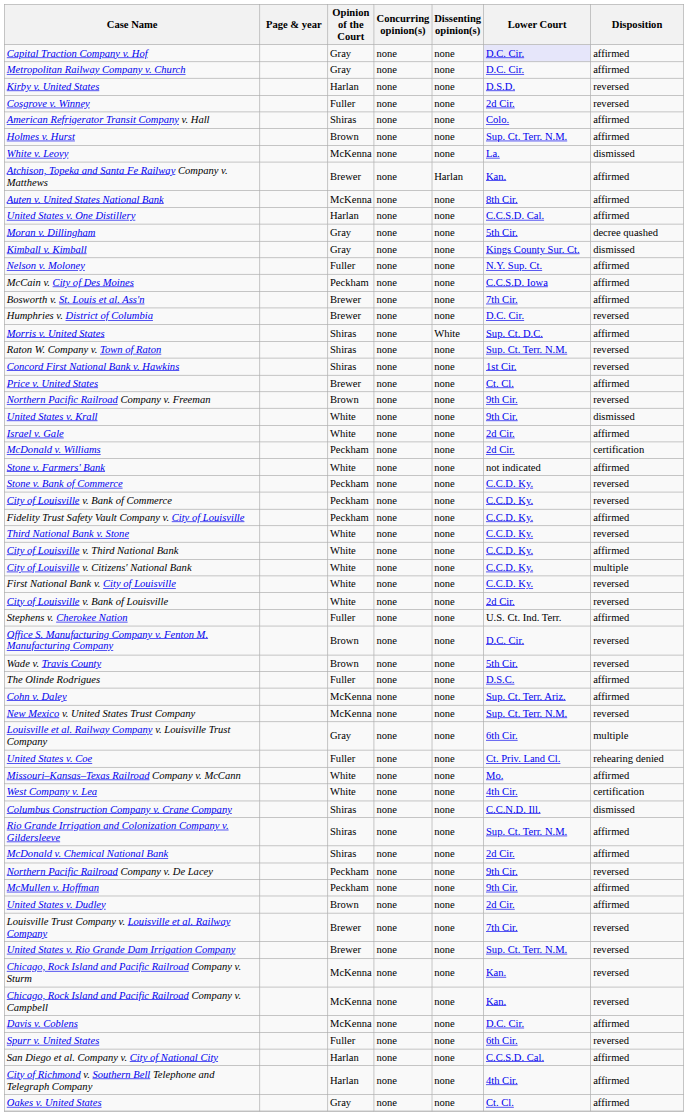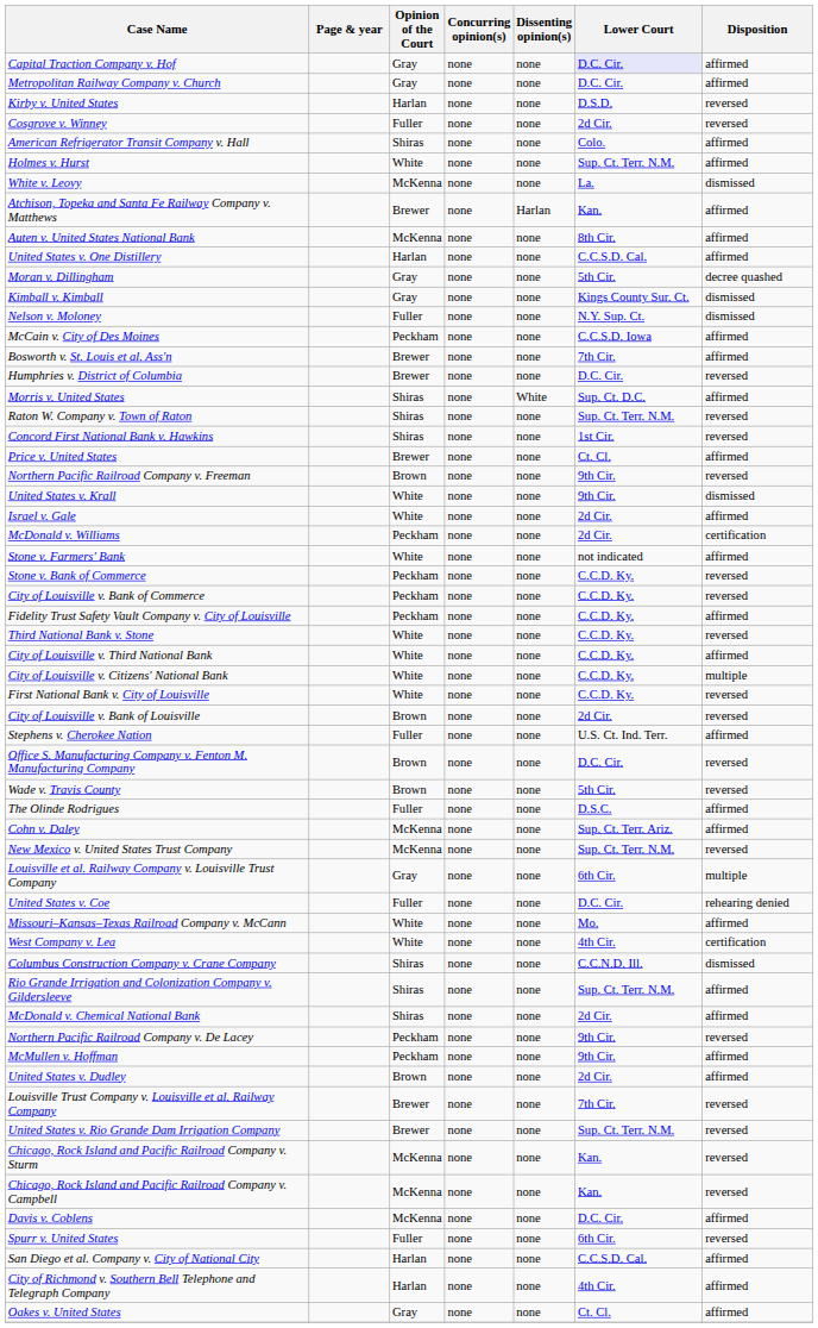 <table class="wikitable sortable">
 <tr>
 <th scope="col" style="width: 380px;">Case Name</th>
 <th scope="col" style="width: 95px;">Page & year</th>
 <th scope="col" style="width: 10px;">Opinion of the Court</th>
 <th scope="col" style="width: 10px;">Concurring opinion(s)</th>
 <th scope="col" style="width: 10px;">Dissenting opinion(s)</th>
 <th scope="col" style="width: 155px;">Lower Court</th>
 <th scope="col" style="width: 133px;">Disposition</th>
 </tr>
 <tr>
 <td><em><a href='#'>Capital Traction Company v. Hof</a></em></td>
 <td align="right"></td>
 <td>Gray</td>
 <td>none</td>
 <td>none</td>
 <td style="background: lavender;"><a href='#'>D.C. Cir.</a></td>
 <td>affirmed</td>
 </tr>
 <tr>
 <td><em><a href='#'>Metropolitan Railway Company v. Church</a></em></td>
 <td align="right"></td>
 <td>Gray</td>
 <td>none</td>
 <td>none</td>
 <td><a href='#'>D.C. Cir.</a></td>
 <td>affirmed</td>
 </tr>
 <tr>
 <td><em><a href='#'>Kirby v. United States</a></em></td>
 <td align="right"></td>
 <td>Harlan</td>
 <td>none</td>
 <td>none</td>
 <td><a href='#'>D.S.D.</a></td>
 <td>reversed</td>
 </tr>
 <tr>
 <td><em><a href='#'>Cosgrove v. Winney</a></em></td>
 <td align="right"></td>
 <td>Fuller</td>
 <td>none</td>
 <td>none</td>
 <td><a href='#'>2d Cir.</a></td>
 <td>reversed</td>
 </tr>
 <tr>
 <td><em><a href='#'>American Refrigerator Transit Company</a> v. Hall</em></td>
 <td align="right"></td>
 <td>Shiras</td>
 <td>none</td>
 <td>none</td>
 <td><a href='#'>Colo.</a></td>
 <td>affirmed</td>
 </tr>
 <tr>
 <td><em><a href='#'>Holmes v. Hurst</a></em></td>
 <td align="right"></td>
-<td>Brown</td>
+<td>White</td>
 <td>none</td>
 <td>none</td>
 <td><a href='#'>Sup. Ct. Terr. N.M.</a></td>
 <td>affirmed</td>
 </tr>
 <tr>
 <td><em><a href='#'>White v. Leovy</a></em></td>
 <td align="right"></td>
 <td>McKenna</td>
 <td>none</td>
 <td>none</td>
 <td><a href='#'>La.</a></td>
 <td>dismissed</td>
 </tr>
 <tr>
 <td><em><a href='#'>Atchison, Topeka and Santa Fe Railway</a> Company v. Matthews</em></td>
 <td align="right"></td>
 <td>Brewer</td>
 <td>none</td>
 <td>Harlan</td>
 <td><a href='#'>Kan.</a></td>
 <td>affirmed</td>
 </tr>
 <tr>
 <td><em><a href='#'>Auten v. United States National Bank</a></em></td>
 <td align="right"></td>
 <td>McKenna</td>
 <td>none</td>
 <td>none</td>
 <td><a href='#'>8th Cir.</a></td>
 <td>affirmed</td>
 </tr>
 <tr>
 <td><em><a href='#'>United States v. One Distillery</a></em></td>
 <td align="right"></td>
 <td>Harlan</td>
 <td>none</td>
 <td>none</td>
 <td><a href='#'>C.C.S.D. Cal.</a></td>
 <td>affirmed</td>
 </tr>
 <tr>
 <td><em><a href='#'>Moran v. Dillingham</a></em></td>
 <td align="right"></td>
 <td>Gray</td>
 <td>none</td>
 <td>none</td>
 <td><a href='#'>5th Cir.</a></td>
 <td>decree quashed</td>
 </tr>
 <tr>
 <td><em><a href='#'>Kimball v. Kimball</a></em></td>
 <td align="right"></td>
 <td>Gray</td>
 <td>none</td>
 <td>none</td>
 <td><a href='#'>Kings County Sur. Ct.</a></td>
 <td>dismissed</td>
 </tr>
 <tr>
 <td><em><a href='#'>Nelson v. Moloney</a></em></td>
 <td align="right"></td>
 <td>Fuller</td>
 <td>none</td>
 <td>none</td>
 <td><a href='#'>N.Y. Sup. Ct.</a></td>
-<td>affirmed</td>
+<td>dismissed</td>
 </tr>
 <tr>
 <td><em>McCain v. <a href='#'>City of Des Moines</a></em></td>
 <td align="right"></td>
 <td>Peckham</td>
 <td>none</td>
 <td>none</td>
 <td><a href='#'>C.C.S.D. Iowa</a></td>
 <td>affirmed</td>
 </tr>
 <tr>
 <td><em>Bosworth v. <a href='#'>St. Louis et al. Ass'n</a></em></td>
 <td align="right"></td>
 <td>Brewer</td>
 <td>none</td>
 <td>none</td>
 <td><a href='#'>7th Cir.</a></td>
 <td>affirmed</td>
 </tr>
 <tr>
 <td><em>Humphries v. <a href='#'>District of Columbia</a></em></td>
 <td align="right"></td>
 <td>Brewer</td>
 <td>none</td>
 <td>none</td>
 <td><a href='#'>D.C. Cir.</a></td>
 <td>reversed</td>
 </tr>
 <tr>
 <td><em><a href='#'>Morris v. United States</a></em></td>
 <td align="right"></td>
 <td>Shiras</td>
 <td>none</td>
 <td>White</td>
 <td><a href='#'>Sup. Ct. D.C.</a></td>
 <td>affirmed</td>
 </tr>
 <tr>
 <td><em>Raton W. Company v. <a href='#'>Town of Raton</a></em></td>
 <td align="right"></td>
 <td>Shiras</td>
 <td>none</td>
 <td>none</td>
 <td><a href='#'>Sup. Ct. Terr. N.M.</a></td>
 <td>reversed</td>
 </tr>
 <tr>
 <td><em><a href='#'>Concord First National Bank v. Hawkins</a></em></td>
 <td align="right"></td>
 <td>Shiras</td>
 <td>none</td>
 <td>none</td>
 <td><a href='#'>1st Cir.</a></td>
 <td>reversed</td>
 </tr>
 <tr>
 <td><em><a href='#'>Price v. United States</a></em></td>
 <td align="right"></td>
 <td>Brewer</td>
 <td>none</td>
 <td>none</td>
 <td><a href='#'>Ct. Cl.</a></td>
 <td>affirmed</td>
 </tr>
 <tr>
 <td><em><a href='#'>Northern Pacific Railroad</a> Company v. Freeman</em></td>
 <td align="right"></td>
 <td>Brown</td>
 <td>none</td>
 <td>none</td>
 <td><a href='#'>9th Cir.</a></td>
 <td>reversed</td>
 </tr>
 <tr>
 <td><em><a href='#'>United States v. Krall</a></em></td>
 <td align="right"></td>
 <td>White</td>
 <td>none</td>
 <td>none</td>
 <td><a href='#'>9th Cir.</a></td>
 <td>dismissed</td>
 </tr>
 <tr>
 <td><em><a href='#'>Israel v. Gale</a></em></td>
 <td align="right"></td>
 <td>White</td>
 <td>none</td>
 <td>none</td>
 <td><a href='#'>2d Cir.</a></td>
 <td>affirmed</td>
 </tr>
 <tr>
 <td><em><a href='#'>McDonald v. Williams</a></em></td>
 <td align="right"></td>
 <td>Peckham</td>
 <td>none</td>
 <td>none</td>
 <td><a href='#'>2d Cir.</a></td>
 <td>certification</td>
 </tr>
 <tr>
 <td><em><a href='#'>Stone v. Farmers' Bank</a></em></td>
 <td align="right"></td>
 <td>White</td>
 <td>none</td>
 <td>none</td>
 <td>not indicated</td>
 <td>affirmed</td>
 </tr>
 <tr>
 <td><em><a href='#'>Stone v. Bank of Commerce</a></em></td>
 <td align="right"></td>
 <td>Peckham</td>
 <td>none</td>
 <td>none</td>
 <td><a href='#'>C.C.D. Ky.</a></td>
 <td>reversed</td>
 </tr>
 <tr>
 <td><em><a href='#'>City of Louisville</a> v. Bank of Commerce</em></td>
 <td align="right"></td>
 <td>Peckham</td>
 <td>none</td>
 <td>none</td>
 <td><a href='#'>C.C.D. Ky.</a></td>
 <td>reversed</td>
 </tr>
 <tr>
 <td><em>Fidelity Trust Safety Vault Company v. <a href='#'>City of Louisville</a></em></td>
 <td align="right"></td>
 <td>Peckham</td>
 <td>none</td>
 <td>none</td>
 <td><a href='#'>C.C.D. Ky.</a></td>
 <td>affirmed</td>
 </tr>
 <tr>
 <td><em><a href='#'>Third National Bank v. Stone</a></em></td>
 <td align="right"></td>
 <td>White</td>
 <td>none</td>
 <td>none</td>
 <td><a href='#'>C.C.D. Ky.</a></td>
 <td>reversed</td>
 </tr>
 <tr>
 <td><em><a href='#'>City of Louisville</a> v. Third National Bank</em></td>
 <td align="right"></td>
 <td>White</td>
 <td>none</td>
 <td>none</td>
 <td><a href='#'>C.C.D. Ky.</a></td>
 <td>affirmed</td>
 </tr>
 <tr>
 <td><em><a href='#'>City of Louisville</a> v. Citizens' National Bank</em></td>
 <td align="right"></td>
 <td>White</td>
 <td>none</td>
 <td>none</td>
 <td><a href='#'>C.C.D. Ky.</a></td>
 <td>multiple</td>
 </tr>
 <tr>
 <td><em>First National Bank v. <a href='#'>City of Louisville</a></em></td>
 <td align="right"></td>
 <td>White</td>
 <td>none</td>
 <td>none</td>
 <td><a href='#'>C.C.D. Ky.</a></td>
 <td>reversed</td>
 </tr>
 <tr>
 <td><em><a href='#'>City of Louisville</a> v. Bank of Louisville</em></td>
 <td align="right"></td>
-<td>White</td>
+<td>Brown</td>
 <td>none</td>
 <td>none</td>
 <td><a href='#'>2d Cir.</a></td>
 <td>reversed</td>
 </tr>
 <tr>
 <td><em>Stephens v. <a href='#'>Cherokee Nation</a></em></td>
 <td align="right"></td>
 <td>Fuller</td>
 <td>none</td>
 <td>none</td>
 <td>U.S. Ct. Ind. Terr.</td>
 <td>affirmed</td>
 </tr>
 <tr>
 <td><em><a href='#'>Office S. Manufacturing Company v. Fenton M. Manufacturing Company</a></em></td>
 <td align="right"></td>
 <td>Brown</td>
 <td>none</td>
 <td>none</td>
 <td><a href='#'>D.C. Cir.</a></td>
 <td>reversed</td>
 </tr>
 <tr>
 <td><em>Wade v. <a href='#'>Travis County</a></em></td>
 <td align="right"></td>
 <td>Brown</td>
 <td>none</td>
 <td>none</td>
 <td><a href='#'>5th Cir.</a></td>
 <td>reversed</td>
 </tr>
 <tr>
 <td><em>The Olinde Rodrigues</em></td>
 <td align="right"></td>
 <td>Fuller</td>
 <td>none</td>
 <td>none</td>
 <td><a href='#'>D.S.C.</a></td>
 <td>affirmed</td>
 </tr>
 <tr>
 <td><em><a href='#'>Cohn v. Daley</a></em></td>
 <td align="right"></td>
 <td>McKenna</td>
 <td>none</td>
 <td>none</td>
 <td><a href='#'>Sup. Ct. Terr. Ariz.</a></td>
 <td>affirmed</td>
 </tr>
 <tr>
 <td><em><a href='#'>New Mexico</a> v. United States Trust Company</em></td>
 <td align="right"></td>
 <td>McKenna</td>
 <td>none</td>
 <td>none</td>
 <td><a href='#'>Sup. Ct. Terr. N.M.</a></td>
 <td>reversed</td>
 </tr>
 <tr>
 <td><em><a href='#'>Louisville et al. Railway Company</a> v. Louisville Trust Company</em></td>
 <td align="right"></td>
 <td>Gray</td>
 <td>none</td>
 <td>none</td>
 <td><a href='#'>6th Cir.</a></td>
 <td>multiple</td>
 </tr>
 <tr>
 <td><em><a href='#'>United States v. Coe</a></em></td>
 <td align="right"></td>
 <td>Fuller</td>
 <td>none</td>
 <td>none</td>
-<td><a href='#'>Ct. Priv. Land Cl.</a></td>
+<td><a href='#'>D.C. Cir.</a></td>
 <td>rehearing denied</td>
 </tr>
 <tr>
 <td><em><a href='#'>Missouri–Kansas–Texas Railroad</a> Company v. McCann</em></td>
 <td align="right"></td>
 <td>White</td>
 <td>none</td>
 <td>none</td>
 <td><a href='#'>Mo.</a></td>
 <td>affirmed</td>
 </tr>
 <tr>
 <td><em><a href='#'>West Company v. Lea</a></em></td>
 <td align="right"></td>
 <td>White</td>
 <td>none</td>
 <td>none</td>
 <td><a href='#'>4th Cir.</a></td>
 <td>certification</td>
 </tr>
 <tr>
 <td><em><a href='#'>Columbus Construction Company v. Crane Company</a></em></td>
 <td align="right"></td>
 <td>Shiras</td>
 <td>none</td>
 <td>none</td>
 <td><a href='#'>C.C.N.D. Ill.</a></td>
 <td>dismissed</td>
 </tr>
 <tr>
 <td><em><a href='#'>Rio Grande Irrigation and Colonization Company v. Gildersleeve</a></em></td>
 <td align="right"></td>
 <td>Shiras</td>
 <td>none</td>
 <td>none</td>
 <td><a href='#'>Sup. Ct. Terr. N.M.</a></td>
 <td>affirmed</td>
 </tr>
 <tr>
 <td><em><a href='#'>McDonald v. Chemical National Bank</a></em></td>
 <td align="right"></td>
 <td>Shiras</td>
 <td>none</td>
 <td>none</td>
 <td><a href='#'>2d Cir.</a></td>
 <td>affirmed</td>
 </tr>
 <tr>
 <td><em><a href='#'>Northern Pacific Railroad</a> Company v. De Lacey</em></td>
 <td align="right"></td>
 <td>Peckham</td>
 <td>none</td>
 <td>none</td>
 <td><a href='#'>9th Cir.</a></td>
 <td>reversed</td>
 </tr>
 <tr>
 <td><em><a href='#'>McMullen v. Hoffman</a></em></td>
 <td align="right"></td>
 <td>Peckham</td>
 <td>none</td>
 <td>none</td>
 <td><a href='#'>9th Cir.</a></td>
 <td>affirmed</td>
 </tr>
 <tr>
 <td><em><a href='#'>United States v. Dudley</a></em></td>
 <td align="right"></td>
 <td>Brown</td>
 <td>none</td>
 <td>none</td>
 <td><a href='#'>2d Cir.</a></td>
 <td>affirmed</td>
 </tr>
 <tr>
 <td><em>Louisville Trust Company v. <a href='#'>Louisville et al. Railway Company</a></em></td>
 <td align="right"></td>
 <td>Brewer</td>
 <td>none</td>
 <td>none</td>
 <td><a href='#'>7th Cir.</a></td>
 <td>reversed</td>
 </tr>
 <tr>
 <td><em><a href='#'>United States v. Rio Grande Dam Irrigation Company</a></em></td>
 <td align="right"></td>
 <td>Brewer</td>
 <td>none</td>
 <td>none</td>
 <td><a href='#'>Sup. Ct. Terr. N.M.</a></td>
 <td>reversed</td>
 </tr>
 <tr>
 <td><em><a href='#'>Chicago, Rock Island and Pacific Railroad</a> Company v. Sturm</em></td>
 <td align="right"></td>
 <td>McKenna</td>
 <td>none</td>
 <td>none</td>
 <td><a href='#'>Kan.</a></td>
 <td>reversed</td>
 </tr>
 <tr>
 <td><em><a href='#'>Chicago, Rock Island and Pacific Railroad</a> Company v. Campbell</em></td>
 <td align="right"></td>
 <td>McKenna</td>
 <td>none</td>
 <td>none</td>
 <td><a href='#'>Kan.</a></td>
 <td>reversed</td>
 </tr>
 <tr>
 <td><em><a href='#'>Davis v. Coblens</a></em></td>
 <td align="right"></td>
 <td>McKenna</td>
 <td>none</td>
 <td>none</td>
 <td><a href='#'>D.C. Cir.</a></td>
 <td>affirmed</td>
 </tr>
 <tr>
 <td><em><a href='#'>Spurr v. United States</a></em></td>
 <td align="right"></td>
 <td>Fuller</td>
 <td>none</td>
 <td>none</td>
 <td><a href='#'>6th Cir.</a></td>
 <td>reversed</td>
 </tr>
 <tr>
 <td><em>San Diego et al. Company v. <a href='#'>City of National City</a></em></td>
 <td align="right"></td>
 <td>Harlan</td>
 <td>none</td>
 <td>none</td>
 <td><a href='#'>C.C.S.D. Cal.</a></td>
 <td>affirmed</td>
 </tr>
 <tr>
 <td><em><a href='#'>City of Richmond</a> v. <a href='#'>Southern Bell</a> Telephone and Telegraph Company</em></td>
 <td align="right"></td>
 <td>Harlan</td>
 <td>none</td>
 <td>none</td>
 <td><a href='#'>4th Cir.</a></td>
 <td>affirmed</td>
 </tr>
 <tr>
 <td><em><a href='#'>Oakes v. United States</a></em></td>
 <td align="right"></td>
 <td>Gray</td>
 <td>none</td>
 <td>none</td>
 <td><a href='#'>Ct. Cl.</a></td>
 <td>affirmed</td>
 </tr>
 <tr>
 </tr>
 </table>
